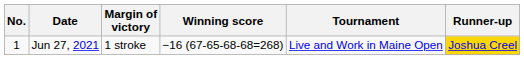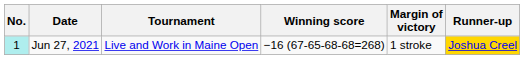 <table class="wikitable" style="font-size:95%;">
 <tr>
 <th>No.</th>
 <th>Date</th>
+<th>Tournament</th>
+<th>Winning score</th>
 <th>Margin of<br>victory</th>
-<th>Winning score</th>
-<th>Tournament</th>
 <th>Runner-up</th>
 </tr>
 <tr>
-<td align=center>1</td>
+<td align=center style="background: paleturquoise;">1</td>
 <td align=right>Jun 27, <a href='#'>2021</a></td>
+<td><a href='#'>Live and Work in Maine Open</a></td>
+<td>−16 (67-65-68-68=268)</td>
 <td>1 stroke</td>
-<td>−16 (67-65-68-68=268)</td>
-<td><a href='#'>Live and Work in Maine Open</a></td>
 <td style="background: gold;"> <a href='#'>Joshua Creel</a></td>
 </tr>
 </table>
